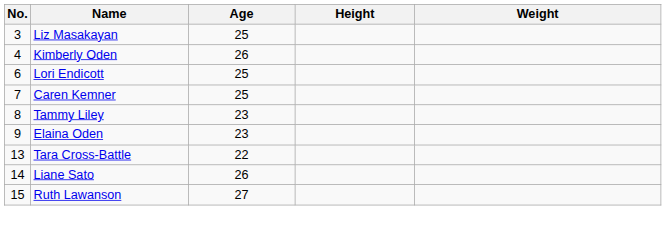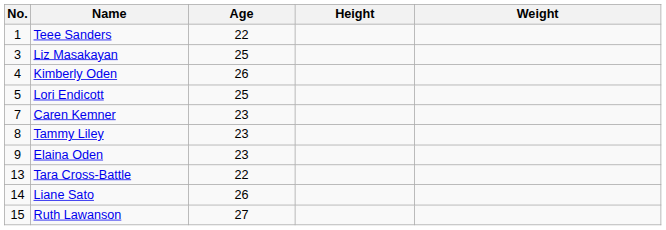 <table class="wikitable sortable" style="text-align:center;">
 <tr>
 <th>No.</th>
 <th style="width:12em">Name</th>
 <th style="width:8em">Age</th>
 <th style="width:9em">Height</th>
 <th style="width:19em">Weight</th>
+</tr>
+<tr>
+<td>1</td>
+<td align=left><a href='#'>Teee Sanders</a></td>
+<td>22</td>
+<td></td>
+<td></td>
 </tr>
 <tr>
 <td>3</td>
 <td align=left><a href='#'>Liz Masakayan</a></td>
 <td>25</td>
 <td></td>
 <td></td>
 </tr>
 <tr>
 <td>4</td>
 <td align=left><a href='#'>Kimberly Oden</a></td>
 <td>26</td>
 <td></td>
 <td></td>
 </tr>
 <tr>
-<td>6</td>
+<td>5</td>
 <td align=left><a href='#'>Lori Endicott</a></td>
 <td>25</td>
 <td></td>
 <td></td>
 </tr>
 <tr>
 <td>7</td>
 <td align=left><a href='#'>Caren Kemner</a></td>
-<td>25</td>
+<td>23</td>
 <td></td>
 <td></td>
 </tr>
 <tr>
 <td>8</td>
 <td align=left><a href='#'>Tammy Liley</a></td>
 <td>23</td>
 <td></td>
 <td></td>
 </tr>
 <tr>
 <td>9</td>
 <td align=left><a href='#'>Elaina Oden</a></td>
 <td>23</td>
 <td></td>
 <td></td>
 </tr>
 <tr>
 <td>13</td>
 <td align=left><a href='#'>Tara Cross-Battle</a></td>
 <td>22</td>
 <td></td>
 <td></td>
 </tr>
 <tr>
 <td>14</td>
 <td align=left><a href='#'>Liane Sato</a></td>
 <td>26</td>
 <td></td>
 <td></td>
 </tr>
 <tr>
 <td>15</td>
 <td align=left><a href='#'>Ruth Lawanson</a></td>
 <td>27</td>
 <td></td>
 <td></td>
 </tr>
 </table>
